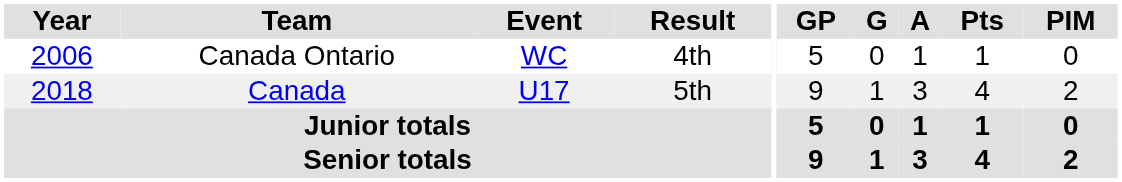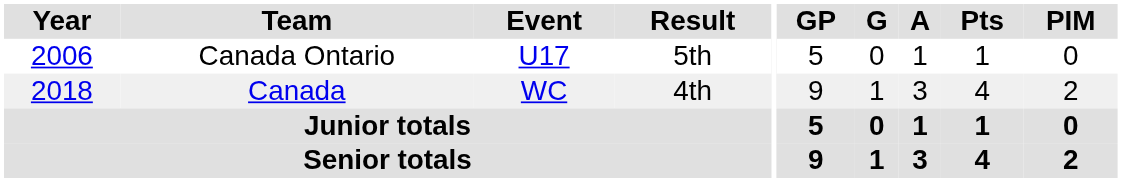 <table border="0" cellpadding="1" cellspacing="0" ID="Table3" style="text-align:center; width:40em;">
 <tr bgcolor="#e0e0e0">
 <th>Year</th>
 <th>Team</th>
 <th>Event</th>
 <th>Result</th>
 <th rowspan="101" bgcolor="#ffffff"></th>
 <th>GP</th>
 <th>G</th>
 <th>A</th>
 <th>Pts</th>
 <th>PIM</th>
 </tr>
 <tr>
 <td><a href='#'>2006</a></td>
 <td>Canada Ontario</td>
-<td><a href='#'>WC</a></td>
-<td>4th</td>
+<td><a href='#'>U17</a></td>
+<td>5th</td>
 <td>5</td>
 <td>0</td>
 <td>1</td>
 <td>1</td>
 <td>0</td>
 </tr>
 <tr bgcolor="#f0f0f0">
 <td><a href='#'>2018</a></td>
 <td><a href='#'>Canada</a></td>
-<td><a href='#'>U17</a></td>
-<td>5th</td>
+<td><a href='#'>WC</a></td>
+<td>4th</td>
 <td>9</td>
 <td>1</td>
 <td>3</td>
 <td>4</td>
 <td>2</td>
 </tr>
 <tr bgcolor="#e0e0e0">
 <th colspan="4">Junior totals</th>
 <th>5</th>
 <th>0</th>
 <th>1</th>
 <th>1</th>
 <th>0</th>
 </tr>
 <tr bgcolor="#e0e0e0">
 <th colspan="4">Senior totals</th>
 <th>9</th>
 <th>1</th>
 <th>3</th>
 <th>4</th>
 <th>2</th>
 </tr>
 </table>
